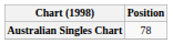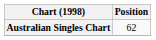 <table class="wikitable sortable plainrowheaders" style="text-align:center">
 <tr>
 <th scope="col">Chart (1998)</th>
 <th scope="col">Position</th>
 </tr>
 <tr>
 <th scope="row">Australian Singles Chart</th>
-<td>78</td>
+<td>62</td>
 </tr>
 <tr>
 </tr>
 </table>
